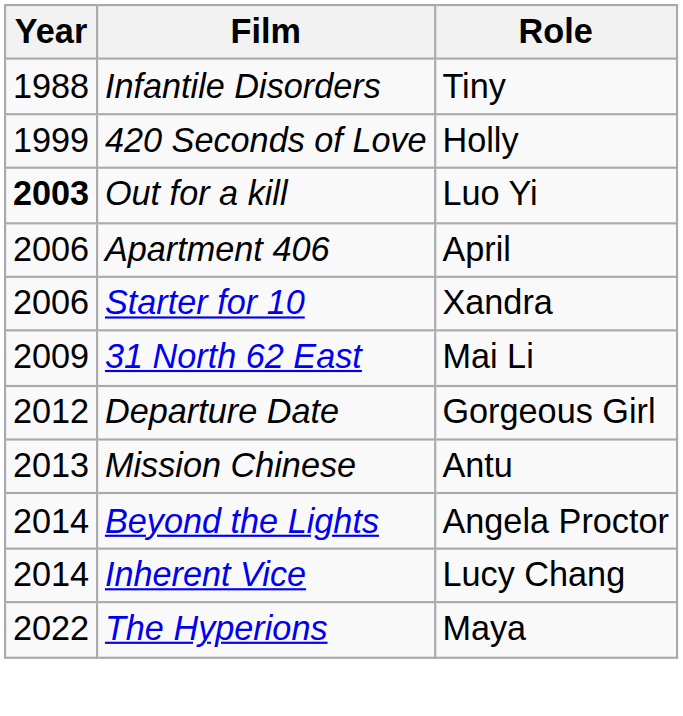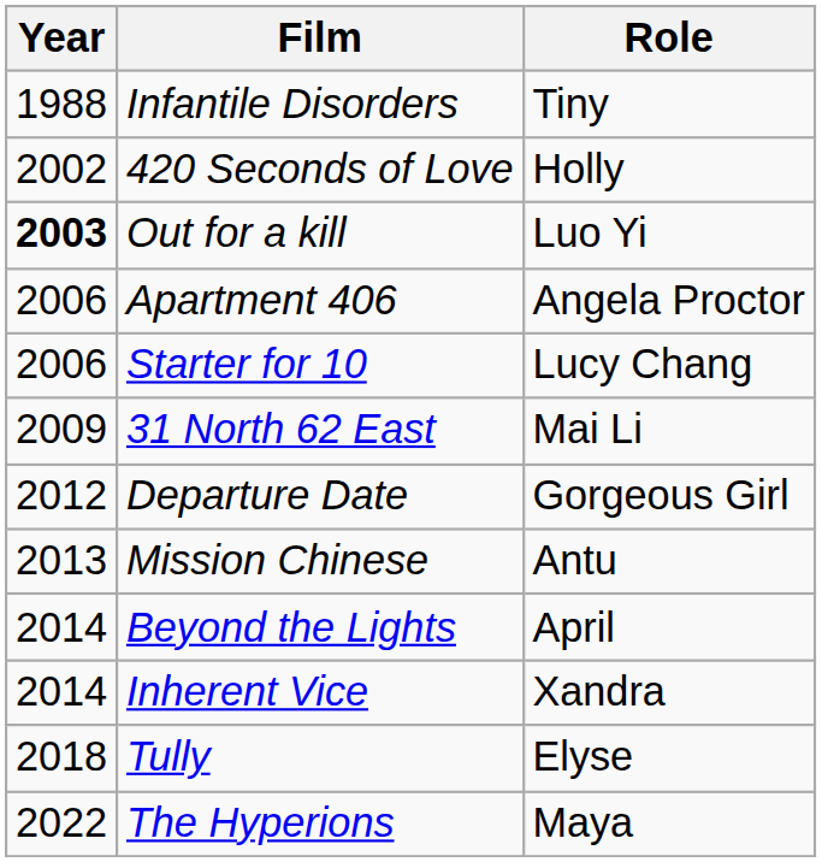 <table class="wikitable sortable">
 <tr>
 <th>Year</th>
 <th>Film</th>
 <th>Role</th>
 </tr>
 <tr>
 <td>1988</td>
 <td><em>Infantile Disorders</em></td>
 <td>Tiny</td>
 </tr>
 <tr>
-<td>1999</td>
+<td>2002</td>
 <td><em>420 Seconds of Love</em></td>
 <td>Holly</td>
 </tr>
 <tr>
 <td><strong>2003</strong></td>
 <td><em>Out for a kill</em></td>
 <td>Luo Yi</td>
 </tr>
 <tr>
 <td>2006</td>
 <td><em>Apartment 406</em></td>
-<td>April</td>
+<td>Angela Proctor</td>
 </tr>
 <tr>
 <td>2006</td>
 <td><em><a href='#'>Starter for 10</a></em></td>
-<td>Xandra</td>
+<td>Lucy Chang</td>
 </tr>
 <tr>
 <td>2009</td>
 <td><em><a href='#'>31 North 62 East</a></em></td>
 <td>Mai Li</td>
 </tr>
 <tr>
 <td>2012</td>
 <td><em>Departure Date</em></td>
 <td>Gorgeous Girl</td>
 </tr>
 <tr>
 <td>2013</td>
 <td><em>Mission Chinese</em></td>
 <td>Antu</td>
 </tr>
 <tr>
 <td>2014</td>
 <td><em><a href='#'>Beyond the Lights</a></em></td>
-<td>Angela Proctor</td>
+<td>April</td>
 </tr>
 <tr>
 <td>2014</td>
 <td><em><a href='#'>Inherent Vice</a></em></td>
-<td>Lucy Chang</td>
+<td>Xandra</td>
+</tr>
+<tr>
+<td>2018</td>
+<td><em><a href='#'>Tully</a></em></td>
+<td>Elyse</td>
 </tr>
 <tr>
 <td>2022</td>
 <td><em><a href='#'>The Hyperions</a></em></td>
 <td>Maya</td>
 </tr>
 </table>
